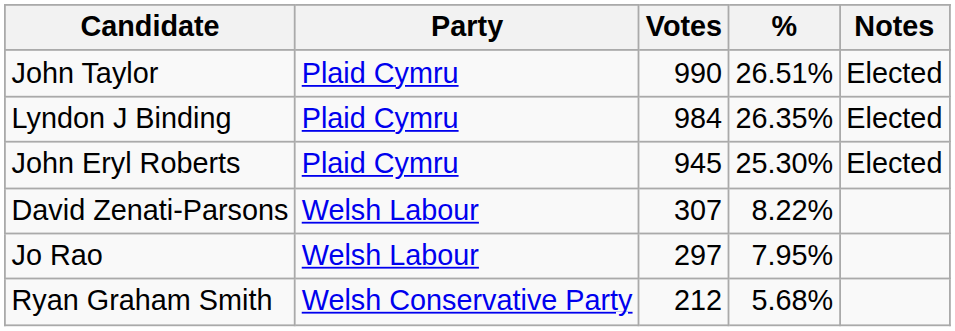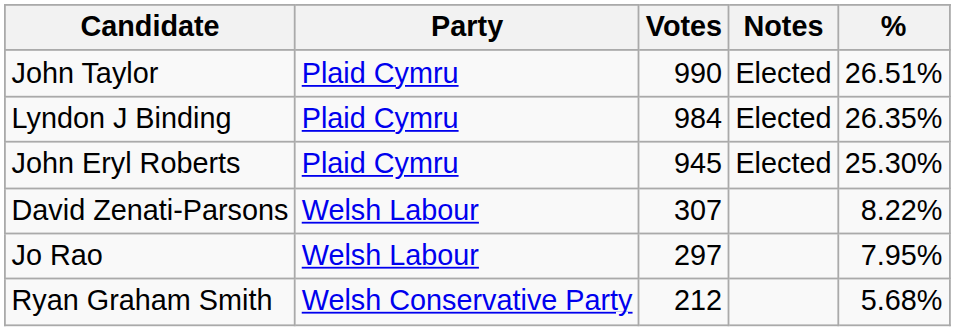 <table class=wikitable style=text-align:right>
 <tr>
 <th>Candidate</th>
 <th>Party</th>
 <th>Votes</th>
+<th>Notes</th>
 <th>%</th>
-<th>Notes</th>
 </tr>
 <tr>
 <td align=left>John Taylor</td>
 <td align=left><a href='#'>Plaid Cymru</a></td>
 <td>990</td>
+<td align=left>Elected</td>
 <td>26.51%</td>
-<td align=left>Elected</td>
 </tr>
 <tr>
 <td align=left>Lyndon J Binding</td>
 <td align=left><a href='#'>Plaid Cymru</a></td>
 <td>984</td>
+<td align=left>Elected</td>
 <td>26.35%</td>
-<td align=left>Elected</td>
 </tr>
 <tr>
 <td align=left>John Eryl Roberts</td>
 <td align=left><a href='#'>Plaid Cymru</a></td>
 <td>945</td>
+<td align=left>Elected</td>
 <td>25.30%</td>
-<td align=left>Elected</td>
 </tr>
 <tr>
 <td align=left>David Zenati-Parsons</td>
 <td align=left><a href='#'>Welsh Labour</a></td>
 <td>307</td>
+<td></td>
 <td>8.22%</td>
-<td></td>
 </tr>
 <tr>
 <td align=left>Jo Rao</td>
 <td align=left><a href='#'>Welsh Labour</a></td>
 <td>297</td>
+<td></td>
 <td>7.95%</td>
-<td></td>
 </tr>
 <tr>
 <td align=left>Ryan Graham Smith</td>
 <td align=left><a href='#'>Welsh Conservative Party</a></td>
 <td>212</td>
+<td></td>
 <td>5.68%</td>
-<td></td>
 </tr>
 </table>
